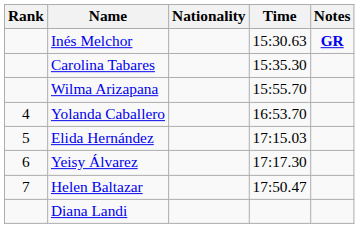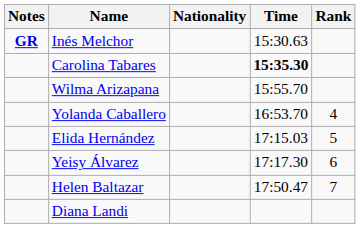 <table class="wikitable sortable" style="text-align:center">
 <tr>
-<th>Rank</th>
+<th>Notes</th>
 <th>Name</th>
 <th>Nationality</th>
 <th>Time</th>
-<th>Notes</th>
+<th>Rank</th>
 </tr>
 <tr>
-<td></td>
+<td><strong><a href='#'>GR</a></strong></td>
 <td align=left><a href='#'>Inés Melchor</a></td>
 <td align=left></td>
 <td>15:30.63</td>
-<td><strong><a href='#'>GR</a></strong></td>
+<td></td>
 </tr>
 <tr>
 <td></td>
 <td align=left><a href='#'>Carolina Tabares</a></td>
 <td align=left></td>
-<td>15:35.30</td>
+<td><strong>15:35.30</strong></td>
 <td></td>
 </tr>
 <tr>
 <td></td>
 <td align=left><a href='#'>Wilma Arizapana</a></td>
 <td align=left></td>
 <td>15:55.70</td>
 <td></td>
 </tr>
 <tr>
-<td>4</td>
+<td></td>
 <td align=left><a href='#'>Yolanda Caballero</a></td>
 <td align=left></td>
 <td>16:53.70</td>
-<td></td>
+<td>4</td>
 </tr>
 <tr>
-<td>5</td>
+<td></td>
 <td align=left><a href='#'>Elida Hernández</a></td>
 <td align=left></td>
 <td>17:15.03</td>
-<td></td>
+<td>5</td>
 </tr>
 <tr>
-<td>6</td>
+<td></td>
 <td align=left><a href='#'>Yeisy Álvarez</a></td>
 <td align=left></td>
 <td>17:17.30</td>
-<td></td>
+<td>6</td>
 </tr>
 <tr>
-<td>7</td>
+<td></td>
 <td align=left><a href='#'>Helen Baltazar</a></td>
 <td align=left></td>
 <td>17:50.47</td>
-<td></td>
+<td>7</td>
 </tr>
 <tr>
 <td></td>
 <td align=left><a href='#'>Diana Landi</a></td>
 <td align=left></td>
 <td></td>
 <td></td>
 </tr>
 </table>
